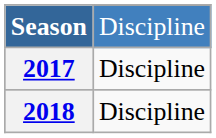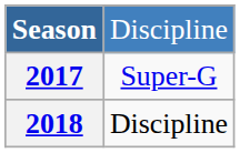 <table class="wikitable"  style="font-size:95%; text-align:center; border:gray solid 1px; width:12%;">
 <tr style="background:#369; color:white;">
 <td rowspan="2" style="width:5%;"><strong>Season</strong></td>
 </tr>
 <tr style="background:#4180be; color:white;">
 <td style="width:5%;">Discipline</td>
 </tr>
 <tr>
 <th><a href='#'>2017</a></th>
-<td style="width:5%;">Discipline</td>
+<td><a href='#'>Super-G</a></td>
 </tr>
 <tr>
 <th><a href='#'>2018</a></th>
 <td style="width:5%;">Discipline</td>
 </tr>
 </table>
